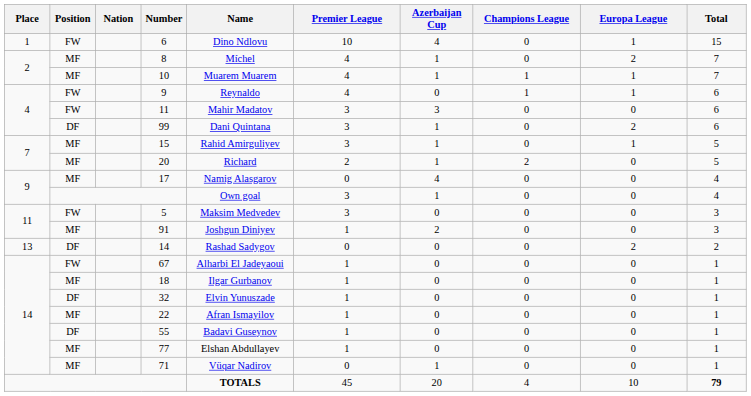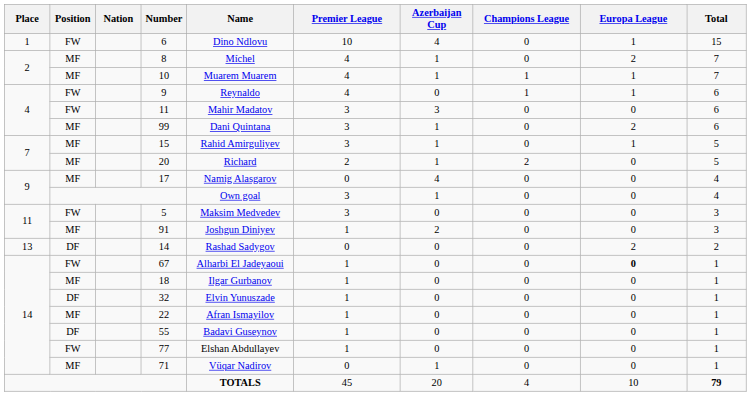 <table class="wikitable" style="font-size: 95%; text-align: center;">
 <tr>
 <th width=60>Place</th>
 <th width=60>Position</th>
 <th width=60>Nation</th>
 <th width=60>Number</th>
 <th width=150>Name</th>
 <th width=150><a href='#'>Premier League</a></th>
 <th width=100><a href='#'>Azerbaijan Cup</a></th>
 <th width=150><a href='#'>Champions League</a></th>
 <th width=150><a href='#'>Europa League</a></th>
 <th width=80>Total</th>
 </tr>
 <tr>
 <td>1</td>
 <td>FW</td>
 <td></td>
 <td>6</td>
 <td><a href='#'>Dino Ndlovu</a></td>
 <td>10</td>
 <td>4</td>
 <td>0</td>
 <td>1</td>
 <td>15</td>
 </tr>
 <tr>
 <td rowspan="2">2</td>
 <td>MF</td>
 <td></td>
 <td>8</td>
 <td><a href='#'>Míchel</a></td>
 <td>4</td>
 <td>1</td>
 <td>0</td>
 <td>2</td>
 <td>7</td>
 </tr>
 <tr>
 <td>MF</td>
 <td></td>
 <td>10</td>
 <td><a href='#'>Muarem Muarem</a></td>
 <td>4</td>
 <td>1</td>
 <td>1</td>
 <td>1</td>
 <td>7</td>
 </tr>
 <tr>
 <td rowspan="3">4</td>
 <td>FW</td>
 <td></td>
 <td>9</td>
 <td><a href='#'>Reynaldo</a></td>
 <td>4</td>
 <td>0</td>
 <td>1</td>
 <td>1</td>
 <td>6</td>
 </tr>
 <tr>
 <td>FW</td>
 <td></td>
 <td>11</td>
 <td><a href='#'>Mahir Madatov</a></td>
 <td>3</td>
 <td>3</td>
 <td>0</td>
 <td>0</td>
 <td>6</td>
 </tr>
 <tr>
-<td>DF</td>
+<td>MF</td>
 <td></td>
 <td>99</td>
 <td><a href='#'>Dani Quintana</a></td>
 <td>3</td>
 <td>1</td>
 <td>0</td>
 <td>2</td>
 <td>6</td>
 </tr>
 <tr>
 <td rowspan="2">7</td>
 <td>MF</td>
 <td></td>
 <td>15</td>
 <td><a href='#'>Rahid Amirguliyev</a></td>
 <td>3</td>
 <td>1</td>
 <td>0</td>
 <td>1</td>
 <td>5</td>
 </tr>
 <tr>
 <td>MF</td>
 <td></td>
 <td>20</td>
 <td><a href='#'>Richard</a></td>
 <td>2</td>
 <td>1</td>
 <td>2</td>
 <td>0</td>
 <td>5</td>
 </tr>
 <tr>
 <td rowspan="2">9</td>
 <td>MF</td>
 <td></td>
 <td>17</td>
 <td><a href='#'>Namig Alasgarov</a></td>
 <td>0</td>
 <td>4</td>
 <td>0</td>
 <td>0</td>
 <td>4</td>
 </tr>
 <tr>
 <td colspan="3"></td>
 <td><a href='#'>Own goal</a></td>
 <td>3</td>
 <td>1</td>
 <td>0</td>
 <td>0</td>
 <td>4</td>
 </tr>
 <tr>
 <td rowspan="2">11</td>
 <td>FW</td>
 <td></td>
 <td>5</td>
 <td><a href='#'>Maksim Medvedev</a></td>
 <td>3</td>
 <td>0</td>
 <td>0</td>
 <td>0</td>
 <td>3</td>
 </tr>
 <tr>
 <td>MF</td>
 <td></td>
 <td>91</td>
 <td><a href='#'>Joshgun Diniyev</a></td>
 <td>1</td>
 <td>2</td>
 <td>0</td>
 <td>0</td>
 <td>3</td>
 </tr>
 <tr>
 <td>13</td>
 <td>DF</td>
 <td></td>
 <td>14</td>
 <td><a href='#'>Rashad Sadygov</a></td>
 <td>0</td>
 <td>0</td>
 <td>0</td>
 <td>2</td>
 <td>2</td>
 </tr>
 <tr>
 <td rowspan="7">14</td>
 <td>FW</td>
 <td></td>
 <td>67</td>
 <td><a href='#'>Alharbi El Jadeyaoui</a></td>
 <td>1</td>
 <td>0</td>
 <td>0</td>
-<td>0</td>
+<td><strong>0</strong></td>
 <td>1</td>
 </tr>
 <tr>
 <td>MF</td>
 <td></td>
 <td>18</td>
 <td><a href='#'>Ilgar Gurbanov</a></td>
 <td>1</td>
 <td>0</td>
 <td>0</td>
 <td>0</td>
 <td>1</td>
 </tr>
 <tr>
 <td>DF</td>
 <td></td>
 <td>32</td>
 <td><a href='#'>Elvin Yunuszade</a></td>
 <td>1</td>
 <td>0</td>
 <td>0</td>
 <td>0</td>
 <td>1</td>
 </tr>
 <tr>
 <td>MF</td>
 <td></td>
 <td>22</td>
 <td><a href='#'>Afran Ismayilov</a></td>
 <td>1</td>
 <td>0</td>
 <td>0</td>
 <td>0</td>
 <td>1</td>
 </tr>
 <tr>
 <td>DF</td>
 <td></td>
 <td>55</td>
 <td><a href='#'>Badavi Guseynov</a></td>
 <td>1</td>
 <td>0</td>
 <td>0</td>
 <td>0</td>
 <td>1</td>
 </tr>
 <tr>
-<td>MF</td>
+<td>FW</td>
 <td></td>
 <td>77</td>
 <td>Elshan Abdullayev</td>
 <td>1</td>
 <td>0</td>
 <td>0</td>
 <td>0</td>
 <td>1</td>
 </tr>
 <tr>
 <td>MF</td>
 <td></td>
 <td>71</td>
 <td><a href='#'>Vüqar Nadirov</a></td>
 <td>0</td>
 <td>1</td>
 <td>0</td>
 <td>0</td>
 <td>1</td>
 </tr>
 <tr>
 <td colspan="4"></td>
 <td><strong>TOTALS</strong></td>
 <td>45</td>
 <td>20</td>
 <td>4</td>
 <td>10</td>
 <td><strong>79</strong></td>
 </tr>
 </table>
